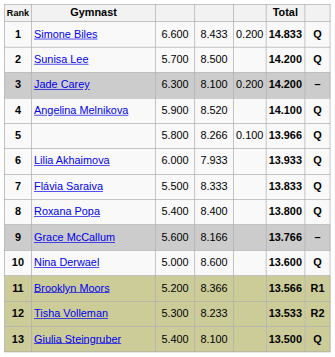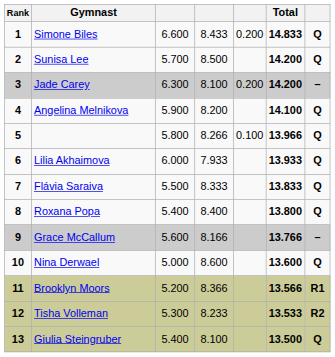 <table style="text-align:center;" class="wikitable sortable">
 <tr>
 <th scope="col" style="width:15px;"><small>Rank</small></th>
 <th scope="col" style="width:175px;">Gymnast</th>
 <th scope="col" style="width:50px;"><small></small></th>
 <th scope="col" style="width:50px;"><small></small></th>
 <th scope="col" style="width:20px;"><small></small></th>
 <th scope="col" style="width:50px;">Total</th>
 <th scope="col" style="width:30px;"><small></small></th>
 </tr>
 <tr>
 <td scope="row" style="text-align:center"><strong>1</strong></td>
 <td style="height:30px; text-align:left;"> <a href='#'>Simone Biles</a></td>
 <td>6.600</td>
 <td>8.433</td>
 <td>0.200</td>
 <td><strong>14.833</strong></td>
 <td><strong>Q</strong></td>
 </tr>
 <tr>
 <td scope="row" style="text-align:center"><strong>2</strong></td>
 <td style="height:30px; text-align:left;"> <a href='#'>Sunisa Lee</a></td>
 <td>5.700</td>
 <td>8.500</td>
 <td></td>
 <td><strong>14.200</strong></td>
 <td><strong>Q</strong></td>
 </tr>
 <tr style="background:#cccccc;">
 <td scope="row" style="text-align:center"><strong>3</strong></td>
 <td style="height:30px; text-align:left;"> <a href='#'>Jade Carey</a></td>
 <td>6.300</td>
 <td>8.100</td>
 <td>0.200</td>
 <td><strong>14.200</strong></td>
 <td><strong>–</strong></td>
 </tr>
 <tr>
 <td scope="row" style="text-align:center"><strong>4</strong></td>
 <td style="height:30px; text-align:left;"> <a href='#'>Angelina Melnikova</a></td>
 <td>5.900</td>
-<td>8.520</td>
+<td>8.200</td>
 <td></td>
 <td><strong>14.100</strong></td>
 <td><strong>Q</strong></td>
 </tr>
 <tr>
 <td scope="row" style="text-align:center"><strong>5</strong></td>
 <td style="height:30px; text-align:left;"></td>
 <td>5.800</td>
 <td>8.266</td>
 <td>0.100</td>
 <td><strong>13.966</strong></td>
 <td><strong>Q</strong></td>
 </tr>
 <tr>
 <td scope="row" style="text-align:center"><strong>6</strong></td>
 <td style="height:30px; text-align:left;"> <a href='#'>Lilia Akhaimova</a></td>
 <td>6.000</td>
 <td>7.933</td>
 <td></td>
 <td><strong>13.933</strong></td>
 <td><strong>Q</strong></td>
 </tr>
 <tr>
 <td scope="row" style="text-align:center"><strong>7</strong></td>
 <td style="height:30px; text-align:left;"> <a href='#'>Flávia Saraiva</a></td>
 <td>5.500</td>
 <td>8.333</td>
 <td></td>
 <td><strong>13.833</strong></td>
 <td><strong>Q</strong></td>
 </tr>
 <tr>
 <td scope="row" style="text-align:center"><strong>8</strong></td>
 <td style="height:30px; text-align:left;"> <a href='#'>Roxana Popa</a></td>
 <td>5.400</td>
 <td>8.400</td>
 <td></td>
 <td><strong>13.800</strong></td>
 <td><strong>Q</strong></td>
 </tr>
 <tr style="background:#cccccc;">
 <td scope="row" style="text-align:center"><strong>9</strong></td>
 <td style="height:30px; text-align:left;"> <a href='#'>Grace McCallum</a></td>
 <td>5.600</td>
 <td>8.166</td>
 <td></td>
 <td><strong>13.766</strong></td>
 <td><strong>–</strong></td>
 </tr>
 <tr>
 <td scope="row" style="text-align:center"><strong>10</strong></td>
 <td style="height:30px; text-align:left;"> <a href='#'>Nina Derwael</a></td>
 <td>5.000</td>
 <td>8.600</td>
 <td></td>
 <td><strong>13.600</strong></td>
 <td><strong>Q</strong></td>
 </tr>
 <tr style="background:#cccc99;">
 <td scope="row" style="text-align:center"><strong>11</strong></td>
 <td style="height:30px; text-align:left;"> <a href='#'>Brooklyn Moors</a></td>
 <td>5.200</td>
 <td>8.366</td>
 <td></td>
 <td><strong>13.566</strong></td>
 <td><strong>R1</strong></td>
 </tr>
 <tr style="background:#cccc99;">
 <td scope="row" style="text-align:center"><strong>12</strong></td>
 <td style="height:30px; text-align:left;"> <a href='#'>Tisha Volleman</a></td>
 <td>5.300</td>
 <td>8.233</td>
 <td></td>
 <td><strong>13.533</strong></td>
 <td><strong>R2</strong></td>
 </tr>
 <tr style="background:#cccc99;">
 <td scope="row" style="text-align:center"><strong>13</strong></td>
 <td style="height:30px; text-align:left;"> <a href='#'>Giulia Steingruber</a></td>
 <td>5.400</td>
 <td>8.100</td>
 <td></td>
 <td><strong>13.500</strong></td>
 <td><strong>Q</strong></td>
 </tr>
 </table>
